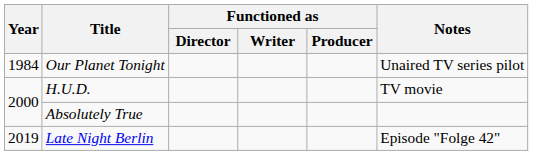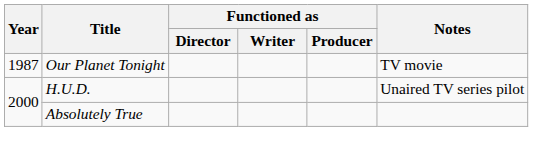 <table class="wikitable">
 <tr>
 <th rowspan="2">Year</th>
 <th rowspan="2">Title</th>
 <th colspan="3"><strong>Functioned as</strong></th>
 <th rowspan="2">Notes</th>
 </tr>
 <tr>
 <th width="65">Director</th>
 <th width="65">Writer</th>
 <th width="65">Producer</th>
 </tr>
 <tr>
-<td>1984</td>
+<td>1987</td>
 <td><em>Our Planet Tonight</em></td>
 <td></td>
 <td></td>
 <td></td>
-<td>Unaired TV series pilot</td>
+<td>TV movie</td>
 </tr>
 <tr>
 <td rowspan="2">2000</td>
 <td><em>H.U.D.</em></td>
 <td></td>
 <td></td>
 <td></td>
-<td>TV movie</td>
+<td>Unaired TV series pilot</td>
 </tr>
 <tr>
 <td><em>Absolutely True</em></td>
 <td></td>
 <td></td>
 <td></td>
 <td></td>
 </tr>
-<tr>
-<td>2019</td>
-<td><em><a href='#'>Late Night Berlin</a></em></td>
-<td></td>
-<td></td>
-<td></td>
-<td>Episode "Folge 42"</td>
-</tr>
 </table>
